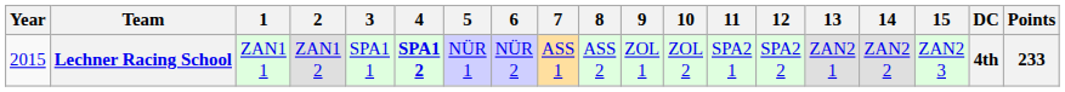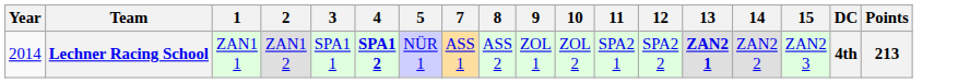 <table class="wikitable" style="text-align:center; font-size:85%">
 <tr>
 <th>Year</th>
 <th>Team</th>
 <th>1</th>
 <th>2</th>
 <th>3</th>
 <th>4</th>
 <th>5</th>
-<th>6</th>
 <th>7</th>
 <th>8</th>
 <th>9</th>
 <th>10</th>
 <th>11</th>
 <th>12</th>
 <th>13</th>
 <th>14</th>
 <th>15</th>
 <th>DC</th>
 <th>Points</th>
 </tr>
 <tr>
-<td><a href='#'>2015</a></td>
+<td><a href='#'>2014</a></td>
 <th nowrap><a href='#'>Lechner Racing School</a></th>
 <td style="background:#DFFFDF;"><a href='#'>ZAN1<br>1</a><br></td>
 <td style="background:#DFDFDF;"><a href='#'>ZAN1<br>2</a><br></td>
 <td style="background:#DFFFDF;"><a href='#'>SPA1<br>1</a><br></td>
 <td style="background:#DFFFDF;"><strong><a href='#'>SPA1<br>2</a><br></strong></td>
 <td style="background:#CFCFFF;"><a href='#'>NÜR<br>1</a><br></td>
-<td style="background:#CFCFFF;"><a href='#'>NÜR<br>2</a><br></td>
 <td style="background:#FFDF9F;"><a href='#'>ASS<br>1</a><br></td>
 <td style="background:#DFFFDF;"><a href='#'>ASS<br>2</a><br></td>
 <td style="background:#DFFFDF;"><a href='#'>ZOL<br>1</a><br></td>
 <td style="background:#DFFFDF;"><a href='#'>ZOL<br>2</a><br></td>
 <td style="background:#DFFFDF;"><a href='#'>SPA2<br>1</a><br></td>
 <td style="background:#DFFFDF;"><a href='#'>SPA2<br>2</a><br></td>
-<td style="background:#DFDFDF;"><a href='#'>ZAN2<br>1</a><br></td>
+<td style="background:#DFDFDF;"><strong><a href='#'>ZAN2<br>1</a><br></strong></td>
 <td style="background:#DFDFDF;"><a href='#'>ZAN2<br>2</a><br></td>
 <td style="background:#DFFFDF;"><a href='#'>ZAN2<br>3</a><br></td>
 <th>4th</th>
-<th>233</th>
+<th>213</th>
 </tr>
 </table>
